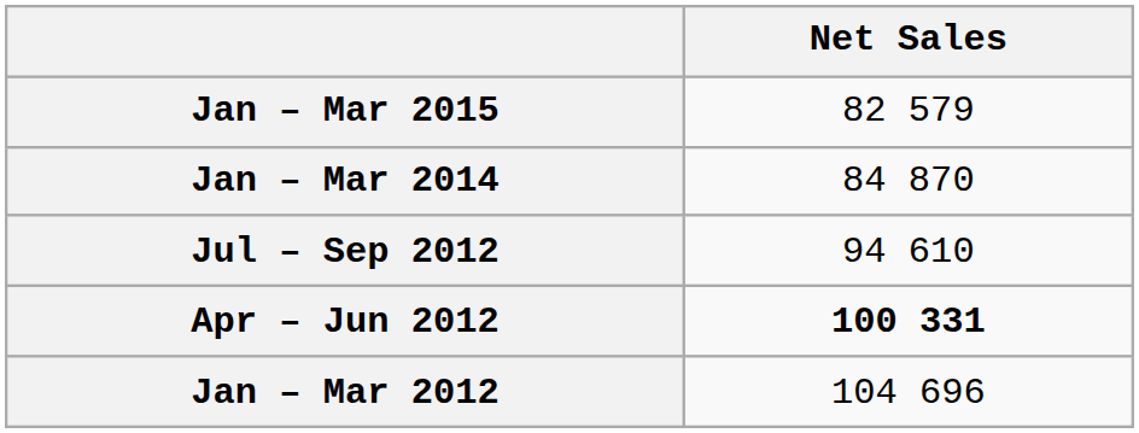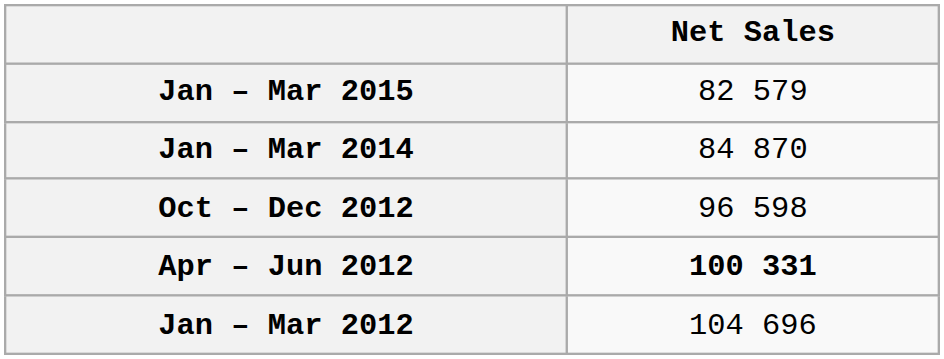 <table class="wikitable sortable" style="text-align:center; width:400px; height:150px;">
 <tr>
 <th></th>
 <th>Net Sales</th>
 </tr>
 <tr>
 <th scope="row">Jan – Mar 2015</th>
 <td>82 579</td>
 </tr>
 <tr>
 <th scope="row">Jan – Mar 2014</th>
 <td>84 870</td>
 </tr>
 <tr>
-<th scope="row">Jul – Sep 2012</th>
-<td>94 610</td>
+<th scope="row">Oct – Dec 2012</th>
+<td>96 598</td>
 </tr>
 <tr>
 <th scope="row">Apr – Jun 2012</th>
 <td><strong>100 331</strong></td>
 </tr>
 <tr>
 <th scope="row">Jan – Mar 2012</th>
 <td>104 696</td>
 </tr>
 </table>
